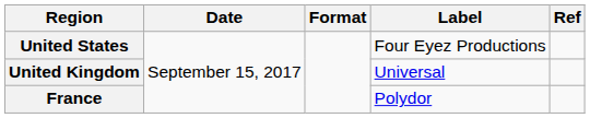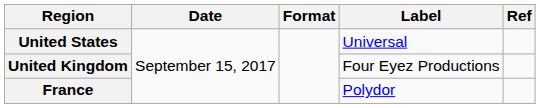 <table class="wikitable plainrowheaders">
 <tr>
 <th scope="col">Region</th>
 <th scope="col">Date</th>
 <th scope="col">Format</th>
 <th scope="col">Label</th>
 <th scope="col">Ref</th>
 </tr>
 <tr>
 <th scope="row">United States</th>
 <td rowspan="3">September 15, 2017</td>
 <td rowspan="3"></td>
-<td>Four Eyez Productions</td>
+<td><a href='#'>Universal</a></td>
 <td style="text-align:center;"></td>
 </tr>
 <tr>
 <th scope="row">United Kingdom</th>
-<td><a href='#'>Universal</a></td>
+<td>Four Eyez Productions</td>
 <td style="text-align:center;"></td>
 </tr>
 <tr>
 <th scope="row">France</th>
 <td><a href='#'>Polydor</a></td>
 <td style="text-align:center;"></td>
 </tr>
 </table>
